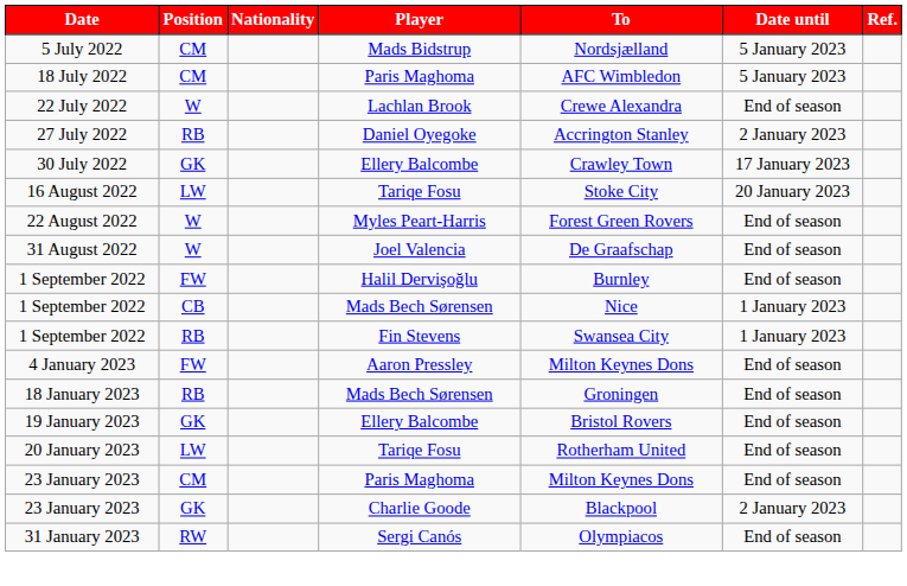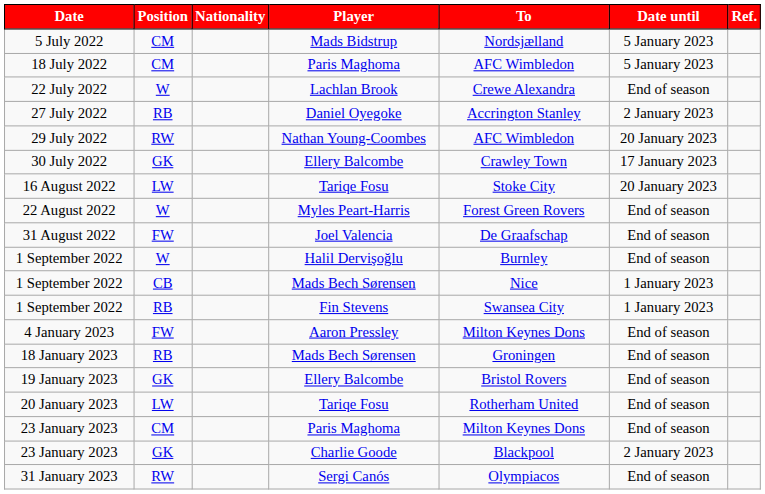 <table class="wikitable" style="text-align:center; font-size:90%; ">
 <tr>
 <th style="background:#FF0000;color:white;border:1px solid black; width:120px;">Date</th>
 <th style="background:#FF0000;color:white;border:1px solid black; width:50px;">Position</th>
 <th style="background:#FF0000;color:white;border:1px solid black; width:50px;">Nationality</th>
 <th style="background:#FF0000;color:white;border:1px solid black; width:160px;">Player</th>
 <th style="background:#FF0000;color:white;border:1px solid black; width:160px;">To</th>
 <th style="background:#FF0000;color:white;border:1px solid black; width:110px;">Date until</th>
 <th style="background:#FF0000;color:white;border:1px solid black; width:25px;">Ref.</th>
 </tr>
 <tr>
 <td>5 July 2022</td>
 <td><a href='#'>CM</a></td>
 <td></td>
 <td><a href='#'>Mads Bidstrup</a></td>
 <td> <a href='#'>Nordsjælland</a></td>
 <td>5 January 2023</td>
 <td></td>
 </tr>
 <tr>
 <td>18 July 2022</td>
 <td><a href='#'>CM</a></td>
 <td></td>
 <td><a href='#'>Paris Maghoma</a></td>
 <td> <a href='#'>AFC Wimbledon</a></td>
 <td>5 January 2023</td>
 <td></td>
 </tr>
 <tr>
 <td>22 July 2022</td>
 <td><a href='#'>W</a></td>
 <td></td>
 <td><a href='#'>Lachlan Brook</a></td>
 <td> <a href='#'>Crewe Alexandra</a></td>
 <td>End of season</td>
 <td></td>
 </tr>
 <tr>
 <td>27 July 2022</td>
 <td><a href='#'>RB</a></td>
 <td></td>
 <td><a href='#'>Daniel Oyegoke</a></td>
 <td> <a href='#'>Accrington Stanley</a></td>
 <td>2 January 2023</td>
 <td></td>
 </tr>
 <tr>
+<td>29 July 2022</td>
+<td><a href='#'>RW</a></td>
+<td></td>
+<td><a href='#'>Nathan Young-Coombes</a></td>
+<td> <a href='#'>AFC Wimbledon</a></td>
+<td>20 January 2023</td>
+<td></td>
+</tr>
+<tr>
 <td>30 July 2022</td>
 <td><a href='#'>GK</a></td>
 <td></td>
 <td><a href='#'>Ellery Balcombe</a></td>
 <td> <a href='#'>Crawley Town</a></td>
 <td>17 January 2023</td>
 <td></td>
 </tr>
 <tr>
 <td>16 August 2022</td>
 <td><a href='#'>LW</a></td>
 <td></td>
 <td><a href='#'>Tariqe Fosu</a></td>
 <td> <a href='#'>Stoke City</a></td>
 <td>20 January 2023</td>
 <td></td>
 </tr>
 <tr>
 <td>22 August 2022</td>
 <td><a href='#'>W</a></td>
 <td></td>
 <td><a href='#'>Myles Peart-Harris</a></td>
 <td> <a href='#'>Forest Green Rovers</a></td>
 <td>End of season</td>
 <td></td>
 </tr>
 <tr>
 <td>31 August 2022</td>
-<td><a href='#'>W</a></td>
+<td><a href='#'>FW</a></td>
 <td></td>
 <td><a href='#'>Joel Valencia</a></td>
 <td> <a href='#'>De Graafschap</a></td>
 <td>End of season</td>
 <td></td>
 </tr>
 <tr>
 <td>1 September 2022</td>
-<td><a href='#'>FW</a></td>
+<td><a href='#'>W</a></td>
 <td></td>
 <td><a href='#'>Halil Dervişoğlu</a></td>
 <td> <a href='#'>Burnley</a></td>
 <td>End of season</td>
 <td></td>
 </tr>
 <tr>
 <td>1 September 2022</td>
 <td><a href='#'>CB</a></td>
 <td></td>
 <td><a href='#'>Mads Bech Sørensen</a></td>
 <td> <a href='#'>Nice</a></td>
 <td>1 January 2023</td>
 <td></td>
 </tr>
 <tr>
 <td>1 September 2022</td>
 <td><a href='#'>RB</a></td>
 <td></td>
 <td><a href='#'>Fin Stevens</a></td>
 <td> <a href='#'>Swansea City</a></td>
 <td>1 January 2023</td>
 <td></td>
 </tr>
 <tr>
 <td>4 January 2023</td>
 <td><a href='#'>FW</a></td>
 <td></td>
 <td><a href='#'>Aaron Pressley</a></td>
 <td> <a href='#'>Milton Keynes Dons</a></td>
 <td>End of season</td>
 <td></td>
 </tr>
 <tr>
 <td>18 January 2023</td>
 <td><a href='#'>RB</a></td>
 <td></td>
 <td><a href='#'>Mads Bech Sørensen</a></td>
 <td> <a href='#'>Groningen</a></td>
 <td>End of season</td>
 <td></td>
 </tr>
 <tr>
 <td>19 January 2023</td>
 <td><a href='#'>GK</a></td>
 <td></td>
 <td><a href='#'>Ellery Balcombe</a></td>
 <td> <a href='#'>Bristol Rovers</a></td>
 <td>End of season</td>
 <td></td>
 </tr>
 <tr>
 <td>20 January 2023</td>
 <td><a href='#'>LW</a></td>
 <td></td>
 <td><a href='#'>Tariqe Fosu</a></td>
 <td> <a href='#'>Rotherham United</a></td>
 <td>End of season</td>
 <td></td>
 </tr>
 <tr>
 <td>23 January 2023</td>
 <td><a href='#'>CM</a></td>
 <td></td>
 <td><a href='#'>Paris Maghoma</a></td>
 <td> <a href='#'>Milton Keynes Dons</a></td>
 <td>End of season</td>
 <td></td>
 </tr>
 <tr>
 <td>23 January 2023</td>
 <td><a href='#'>GK</a></td>
 <td></td>
 <td><a href='#'>Charlie Goode</a></td>
 <td> <a href='#'>Blackpool</a></td>
 <td>2 January 2023</td>
 <td></td>
 </tr>
 <tr>
 <td>31 January 2023</td>
 <td><a href='#'>RW</a></td>
 <td></td>
 <td><a href='#'>Sergi Canós</a></td>
 <td> <a href='#'>Olympiacos</a></td>
 <td>End of season</td>
 <td></td>
 </tr>
 </table>
